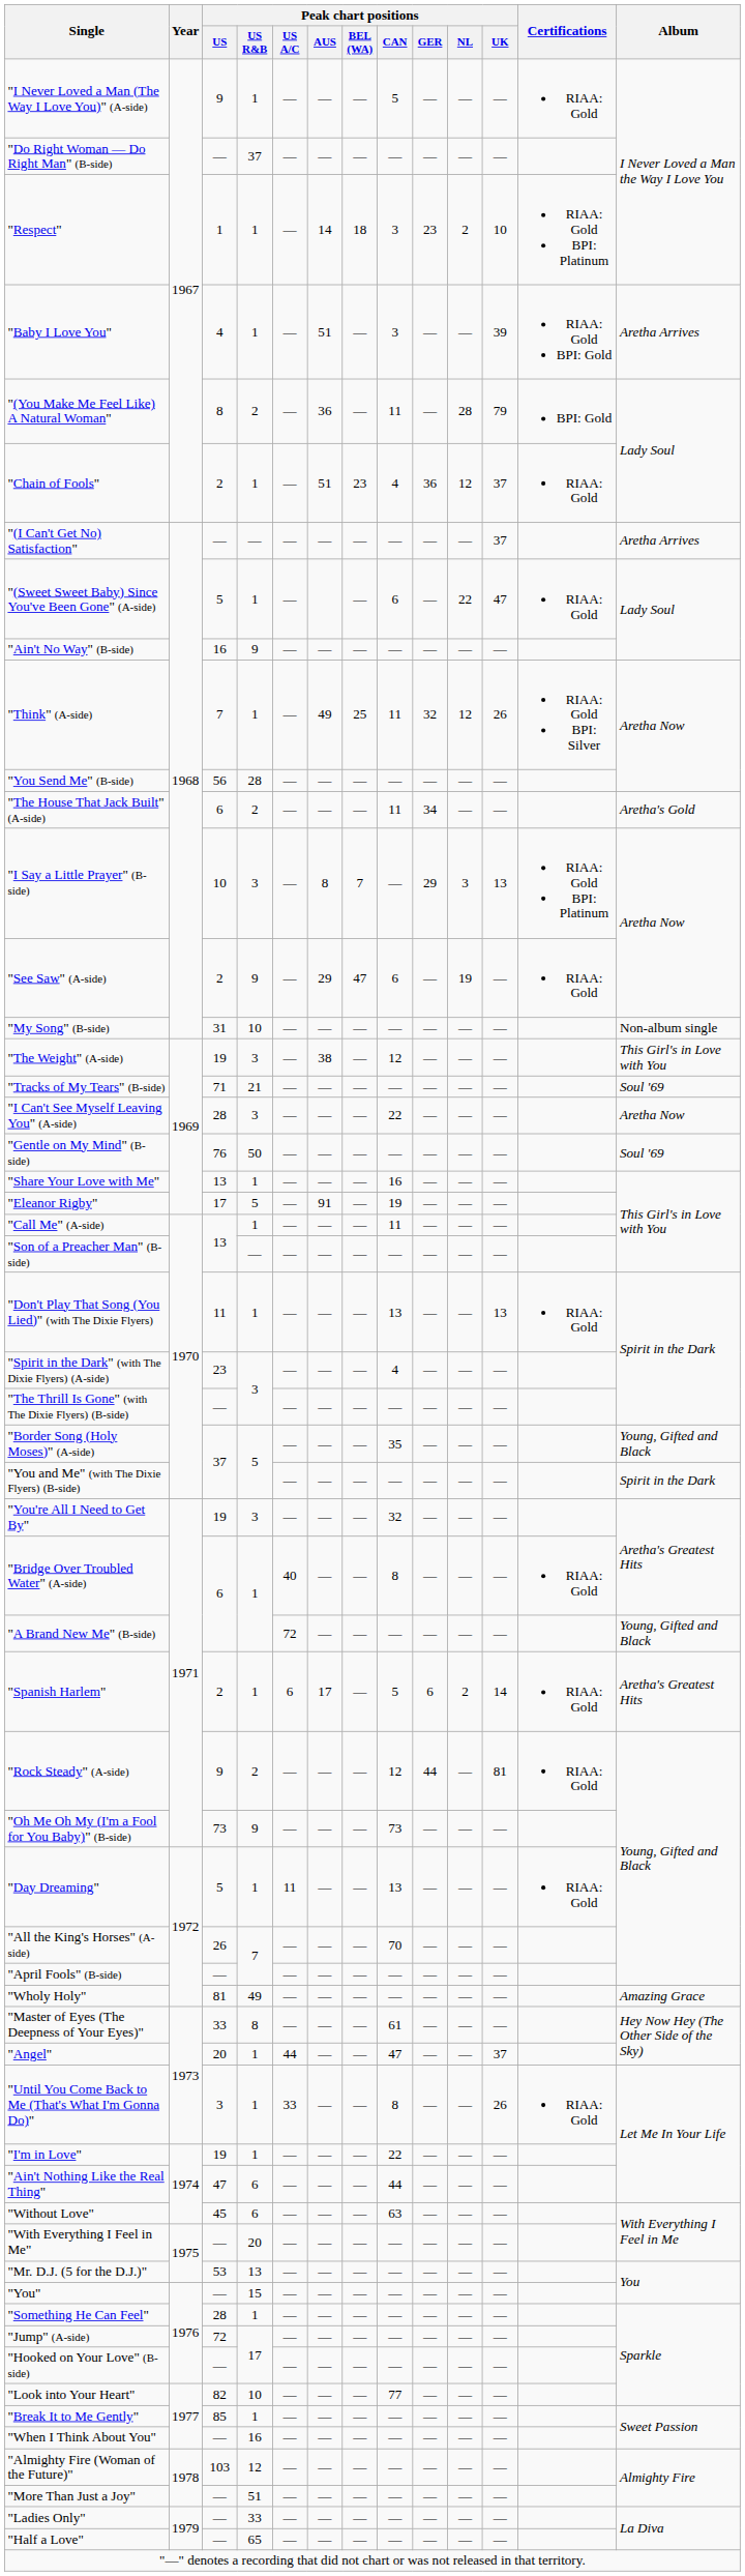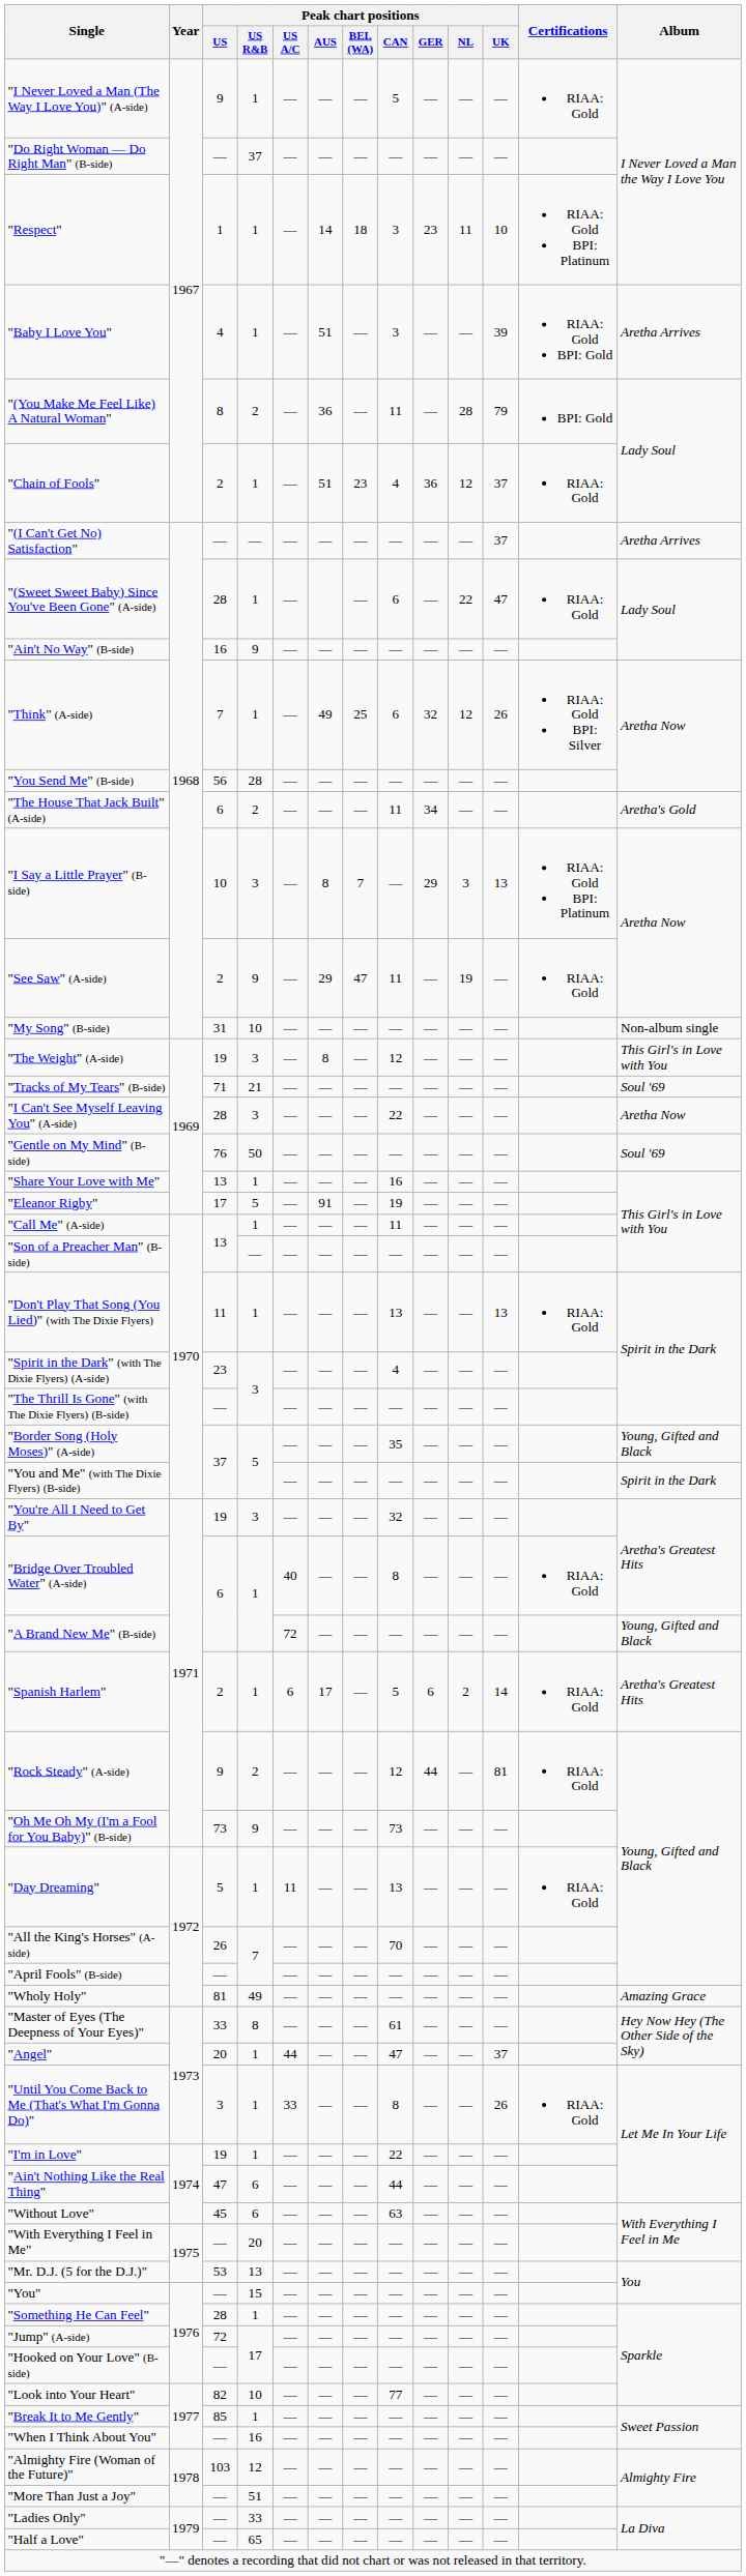 <table class="wikitable" style="text-align:center;">
 <tr>
 <th rowspan="2">Single</th>
 <th rowspan="2">Year</th>
 <th colspan="9">Peak chart positions</th>
 <th rowspan="2"><a href='#'>Certifications</a></th>
 <th rowspan="2">Album</th>
 </tr>
 <tr style="font-size:smaller;">
 <th style="width:35px;"><a href='#'>US</a><br></th>
 <th style="width:35px;"><a href='#'>US<br>R&B</a><br></th>
 <th style="width:35px;"><a href='#'>US<br>A/C</a><br></th>
 <th style="width:35px;"><a href='#'>AUS</a><br></th>
 <th style="width:35px;"><a href='#'>BEL<br>(WA)</a><br></th>
 <th style="width:35px;"><a href='#'>CAN</a><br></th>
 <th style="width:35px;"><a href='#'>GER</a><br></th>
 <th style="width:35px;"><a href='#'>NL</a><br></th>
 <th style="width:35px;"><a href='#'>UK</a><br></th>
 </tr>
 <tr>
 <td style="text-align:left;">"<a href='#'>I Never Loved a Man (The Way I Love You)</a>" <small>(A-side)</small></td>
 <td rowspan="6">1967</td>
 <td>9</td>
 <td>1</td>
 <td>—</td>
 <td>—</td>
 <td>—</td>
 <td>5</td>
 <td>—</td>
 <td>—</td>
 <td>—</td>
 <td><br><ul><li>RIAA: Gold</li></ul></td>
 <td style="text-align:left;" rowspan="3"><em>I Never Loved a Man the Way I Love You</em></td>
 </tr>
 <tr>
 <td style="text-align:left;">"<a href='#'>Do Right Woman — Do Right Man</a>" <small>(B-side)</small></td>
 <td>—</td>
 <td>37</td>
 <td>—</td>
 <td>—</td>
 <td>—</td>
 <td>—</td>
 <td>—</td>
 <td>—</td>
 <td>—</td>
 <td></td>
 </tr>
 <tr>
 <td style="text-align:left;">"<a href='#'>Respect</a>"</td>
 <td>1</td>
 <td>1</td>
 <td>—</td>
 <td>14</td>
 <td>18</td>
 <td>3</td>
 <td>23</td>
-<td>2</td>
+<td>11</td>
 <td>10</td>
 <td><br><ul><li>RIAA: Gold</li><li>BPI: Platinum</li></ul></td>
 </tr>
 <tr>
 <td style="text-align:left;">"<a href='#'>Baby I Love You</a>"</td>
 <td>4</td>
 <td>1</td>
 <td>—</td>
 <td>51</td>
 <td>—</td>
 <td>3</td>
 <td>—</td>
 <td>—</td>
 <td>39</td>
 <td><br><ul><li>RIAA: Gold</li><li>BPI: Gold</li></ul></td>
 <td style="text-align:left;"><em>Aretha Arrives</em></td>
 </tr>
 <tr>
 <td style="text-align:left;">"<a href='#'>(You Make Me Feel Like) A Natural Woman</a>"</td>
 <td>8</td>
 <td>2</td>
 <td>—</td>
 <td>36</td>
 <td>—</td>
 <td>11</td>
 <td>—</td>
 <td>28</td>
 <td>79</td>
 <td><br><ul><li>BPI: Gold</li></ul></td>
 <td style="text-align:left;" rowspan="2"><em>Lady Soul</em></td>
 </tr>
 <tr>
 <td style="text-align:left;">"<a href='#'>Chain of Fools</a>"</td>
 <td>2</td>
 <td>1</td>
 <td>—</td>
 <td>51</td>
 <td>23</td>
 <td>4</td>
 <td>36</td>
 <td>12</td>
 <td>37</td>
 <td><br><ul><li>RIAA: Gold</li></ul></td>
 </tr>
 <tr>
 <td style="text-align:left;">"<a href='#'>(I Can't Get No) Satisfaction</a>"</td>
 <td rowspan="9">1968</td>
 <td>—</td>
 <td>—</td>
 <td>—</td>
 <td>—</td>
 <td>—</td>
 <td>—</td>
 <td>—</td>
 <td>—</td>
 <td>37</td>
 <td></td>
 <td style="text-align:left;"><em>Aretha Arrives</em></td>
 </tr>
 <tr>
 <td style="text-align:left;">"<a href='#'>(Sweet Sweet Baby) Since You've Been Gone</a>" <small>(A-side)</small></td>
-<td>5</td>
+<td>28</td>
 <td>1</td>
 <td>—</td>
 <td></td>
 <td>—</td>
 <td>6</td>
 <td>—</td>
 <td>22</td>
 <td>47</td>
 <td><br><ul><li>RIAA: Gold</li></ul></td>
 <td style="text-align:left;" rowspan="2"><em>Lady Soul</em></td>
 </tr>
 <tr>
 <td style="text-align:left;">"<a href='#'>Ain't No Way</a>" <small>(B-side)</small></td>
 <td>16</td>
 <td>9</td>
 <td>—</td>
 <td>—</td>
 <td>—</td>
 <td>—</td>
 <td>—</td>
 <td>—</td>
 <td>—</td>
 <td></td>
 </tr>
 <tr>
 <td style="text-align:left;">"<a href='#'>Think</a>" <small>(A-side)</small></td>
 <td>7</td>
 <td>1</td>
 <td>—</td>
 <td>49</td>
 <td>25</td>
-<td>11</td>
+<td>6</td>
 <td>32</td>
 <td>12</td>
 <td>26</td>
 <td><br><ul><li>RIAA: Gold</li><li>BPI: Silver</li></ul></td>
 <td style="text-align:left;" rowspan="2"><em>Aretha Now</em></td>
 </tr>
 <tr>
 <td style="text-align:left;">"<a href='#'>You Send Me</a>" <small>(B-side)</small></td>
 <td>56</td>
 <td>28</td>
 <td>—</td>
 <td>—</td>
 <td>—</td>
 <td>—</td>
 <td>—</td>
 <td>—</td>
 <td>—</td>
 <td></td>
 </tr>
 <tr>
 <td style="text-align:left;">"<a href='#'>The House That Jack Built</a>" <small>(A-side)</small></td>
 <td>6</td>
 <td>2</td>
 <td>—</td>
 <td>—</td>
 <td>—</td>
 <td>11</td>
 <td>34</td>
 <td>—</td>
 <td>—</td>
 <td></td>
 <td style="text-align:left;"><em>Aretha's Gold</em></td>
 </tr>
 <tr>
 <td style="text-align:left;">"<a href='#'>I Say a Little Prayer</a>" <small>(B-side)</small></td>
 <td>10</td>
 <td>3</td>
 <td>—</td>
 <td>8</td>
 <td>7</td>
 <td>—</td>
 <td>29</td>
 <td>3</td>
 <td>13</td>
 <td><br><ul><li>RIAA: Gold</li><li>BPI: Platinum</li></ul></td>
 <td style="text-align:left;" rowspan="2"><em>Aretha Now</em></td>
 </tr>
 <tr>
 <td style="text-align:left;">"<a href='#'>See Saw</a>" <small>(A-side)</small></td>
 <td>2</td>
 <td>9</td>
 <td>—</td>
 <td>29</td>
 <td>47</td>
-<td>6</td>
+<td>11</td>
 <td>—</td>
 <td>19</td>
 <td>—</td>
 <td><br><ul><li>RIAA: Gold</li></ul></td>
 </tr>
 <tr>
 <td style="text-align:left;">"<a href='#'>My Song</a>" <small>(B-side)</small></td>
 <td>31</td>
 <td>10</td>
 <td>—</td>
 <td>—</td>
 <td>—</td>
 <td>—</td>
 <td>—</td>
 <td>—</td>
 <td>—</td>
 <td></td>
 <td style="text-align:left;">Non-album single</td>
 </tr>
 <tr>
 <td style="text-align:left;">"<a href='#'>The Weight</a>" <small>(A-side)</small></td>
 <td rowspan="6">1969</td>
 <td>19</td>
 <td>3</td>
 <td>—</td>
-<td>38</td>
+<td>8</td>
 <td>—</td>
 <td>12</td>
 <td>—</td>
 <td>—</td>
 <td>—</td>
 <td></td>
 <td style="text-align:left;"><em>This Girl's in Love with You</em></td>
 </tr>
 <tr>
 <td style="text-align:left;">"<a href='#'>Tracks of My Tears</a>" <small>(B-side)</small></td>
 <td>71</td>
 <td>21</td>
 <td>—</td>
 <td>—</td>
 <td>—</td>
 <td>—</td>
 <td>—</td>
 <td>—</td>
 <td>—</td>
 <td></td>
 <td style="text-align:left;"><em>Soul '69</em></td>
 </tr>
 <tr>
 <td style="text-align:left;">"<a href='#'>I Can't See Myself Leaving You</a>" <small>(A-side)</small></td>
 <td>28</td>
 <td>3</td>
 <td>—</td>
 <td>—</td>
 <td>—</td>
 <td>22</td>
 <td>—</td>
 <td>—</td>
 <td>—</td>
 <td></td>
 <td style="text-align:left;"><em>Aretha Now</em></td>
 </tr>
 <tr>
 <td style="text-align:left;">"<a href='#'>Gentle on My Mind</a>" <small>(B-side)</small></td>
 <td>76</td>
 <td>50</td>
 <td>—</td>
 <td>—</td>
 <td>—</td>
 <td>—</td>
 <td>—</td>
 <td>—</td>
 <td>—</td>
 <td></td>
 <td style="text-align:left;"><em>Soul '69</em></td>
 </tr>
 <tr>
 <td style="text-align:left;">"<a href='#'>Share Your Love with Me</a>"</td>
 <td>13</td>
 <td>1</td>
 <td>—</td>
 <td>—</td>
 <td>—</td>
 <td>16</td>
 <td>—</td>
 <td>—</td>
 <td>—</td>
 <td></td>
 <td style="text-align:left;" rowspan="4"><em>This Girl's in Love with You</em></td>
 </tr>
 <tr>
 <td style="text-align:left;">"<a href='#'>Eleanor Rigby</a>"</td>
 <td>17</td>
 <td>5</td>
 <td>—</td>
 <td>91</td>
 <td>—</td>
 <td>19</td>
 <td>—</td>
 <td>—</td>
 <td>—</td>
 <td></td>
 </tr>
 <tr>
 <td style="text-align:left;">"<a href='#'>Call Me</a>" <small>(A-side)</small></td>
 <td rowspan="7">1970</td>
 <td rowspan="2">13</td>
 <td>1</td>
 <td>—</td>
 <td>—</td>
 <td>—</td>
 <td>11</td>
 <td>—</td>
 <td>—</td>
 <td>—</td>
 <td></td>
 </tr>
 <tr>
 <td style="text-align:left;">"<a href='#'>Son of a Preacher Man</a>" <small>(B-side)</small></td>
 <td>—</td>
 <td>—</td>
 <td>—</td>
 <td>—</td>
 <td>—</td>
 <td>—</td>
 <td>—</td>
 <td>—</td>
 <td></td>
 </tr>
 <tr>
 <td style="text-align:left;">"<a href='#'>Don't Play That Song (You Lied)</a>" <small>(with The Dixie Flyers)</small></td>
 <td>11</td>
 <td>1</td>
 <td>—</td>
 <td>—</td>
 <td>—</td>
 <td>13</td>
 <td>—</td>
 <td>—</td>
 <td>13</td>
 <td><br><ul><li>RIAA: Gold</li></ul></td>
 <td style="text-align:left;" rowspan="3"><em>Spirit in the Dark</em></td>
 </tr>
 <tr>
 <td style="text-align:left;">"<a href='#'>Spirit in the Dark</a>" <small>(with The Dixie Flyers)</small> <small>(A-side)</small></td>
 <td>23</td>
 <td rowspan="2">3</td>
 <td>—</td>
 <td>—</td>
 <td>—</td>
 <td>4</td>
 <td>—</td>
 <td>—</td>
 <td>—</td>
 <td></td>
 </tr>
 <tr>
 <td style="text-align:left;">"<a href='#'>The Thrill Is Gone</a>" <small>(with The Dixie Flyers)</small> <small>(B-side)</small></td>
 <td>—</td>
 <td>—</td>
 <td>—</td>
 <td>—</td>
 <td>—</td>
 <td>—</td>
 <td>—</td>
 <td>—</td>
 <td></td>
 </tr>
 <tr>
 <td style="text-align:left;">"<a href='#'>Border Song (Holy Moses)</a>" <small>(A-side)</small></td>
 <td rowspan="2">37</td>
 <td rowspan="2">5</td>
 <td>—</td>
 <td>—</td>
 <td>—</td>
 <td>35</td>
 <td>—</td>
 <td>—</td>
 <td>—</td>
 <td></td>
 <td style="text-align:left;"><em>Young, Gifted and Black</em></td>
 </tr>
 <tr>
 <td style="text-align:left;">"You and Me" <small>(with The Dixie Flyers)</small> <small>(B-side)</small></td>
 <td>—</td>
 <td>—</td>
 <td>—</td>
 <td>—</td>
 <td>—</td>
 <td>—</td>
 <td>—</td>
 <td></td>
 <td style="text-align:left;"><em>Spirit in the Dark</em></td>
 </tr>
 <tr>
 <td style="text-align:left;">"<a href='#'>You're All I Need to Get By</a>"</td>
 <td rowspan="6">1971</td>
 <td>19</td>
 <td>3</td>
 <td>—</td>
 <td>—</td>
 <td>—</td>
 <td>32</td>
 <td>—</td>
 <td>—</td>
 <td>—</td>
 <td></td>
 <td style="text-align:left;" rowspan="2"><em>Aretha's Greatest Hits</em></td>
 </tr>
 <tr>
 <td style="text-align:left;">"<a href='#'>Bridge Over Troubled Water</a>" <small>(A-side)</small></td>
 <td rowspan="2">6</td>
 <td rowspan="2">1</td>
 <td>40</td>
 <td>—</td>
 <td>—</td>
 <td>8</td>
 <td>—</td>
 <td>—</td>
 <td>—</td>
 <td><br><ul><li>RIAA: Gold</li></ul></td>
 </tr>
 <tr>
 <td style="text-align:left;">"<a href='#'>A Brand New Me</a>" <small>(B-side)</small></td>
 <td>72</td>
 <td>—</td>
 <td>—</td>
 <td>—</td>
 <td>—</td>
 <td>—</td>
 <td>—</td>
 <td></td>
 <td style="text-align:left;"><em>Young, Gifted and Black</em></td>
 </tr>
 <tr>
 <td style="text-align:left;">"<a href='#'>Spanish Harlem</a>"</td>
 <td>2</td>
 <td>1</td>
 <td>6</td>
 <td>17</td>
 <td>—</td>
 <td>5</td>
 <td>6</td>
 <td>2</td>
 <td>14</td>
 <td><br><ul><li>RIAA: Gold</li></ul></td>
 <td style="text-align:left;"><em>Aretha's Greatest Hits</em></td>
 </tr>
 <tr>
 <td style="text-align:left;">"<a href='#'>Rock Steady</a>" <small>(A-side)</small></td>
 <td>9</td>
 <td>2</td>
 <td>—</td>
 <td>—</td>
 <td>—</td>
 <td>12</td>
 <td>44</td>
 <td>—</td>
 <td>81</td>
 <td><br><ul><li>RIAA: Gold</li></ul></td>
 <td style="text-align:left;" rowspan="5"><em>Young, Gifted and Black</em></td>
 </tr>
 <tr>
 <td style="text-align:left;">"<a href='#'>Oh Me Oh My (I'm a Fool for You Baby)</a>" <small>(B-side)</small></td>
 <td>73</td>
 <td>9</td>
 <td>—</td>
 <td>—</td>
 <td>—</td>
 <td>73</td>
 <td>—</td>
 <td>—</td>
 <td>—</td>
 <td></td>
 </tr>
 <tr>
 <td style="text-align:left;">"<a href='#'>Day Dreaming</a>"</td>
 <td rowspan="4">1972</td>
 <td>5</td>
 <td>1</td>
 <td>11</td>
 <td>—</td>
 <td>—</td>
 <td>13</td>
 <td>—</td>
 <td>—</td>
 <td>—</td>
 <td><br><ul><li>RIAA: Gold</li></ul></td>
 </tr>
 <tr>
 <td style="text-align:left;">"All the King's Horses" <small>(A-side)</small></td>
 <td>26</td>
 <td rowspan="2">7</td>
 <td>—</td>
 <td>—</td>
 <td>—</td>
 <td>70</td>
 <td>—</td>
 <td>—</td>
 <td>—</td>
 <td></td>
 </tr>
 <tr>
 <td style="text-align:left;">"April Fools" <small>(B-side)</small></td>
 <td>—</td>
 <td>—</td>
 <td>—</td>
 <td>—</td>
 <td>—</td>
 <td>—</td>
 <td>—</td>
 <td>—</td>
 <td></td>
 </tr>
 <tr>
 <td style="text-align:left;">"Wholy Holy"</td>
 <td>81</td>
 <td>49</td>
 <td>—</td>
 <td>—</td>
 <td>—</td>
 <td>—</td>
 <td>—</td>
 <td>—</td>
 <td>—</td>
 <td></td>
 <td style="text-align:left;"><em>Amazing Grace</em></td>
 </tr>
 <tr>
 <td style="text-align:left;">"Master of Eyes (The Deepness of Your Eyes)"</td>
 <td rowspan="3">1973</td>
 <td>33</td>
 <td>8</td>
 <td>—</td>
 <td>—</td>
 <td>—</td>
 <td>61</td>
 <td>—</td>
 <td>—</td>
 <td>—</td>
 <td></td>
 <td style="text-align:left;" rowspan="2"><em>Hey Now Hey (The Other Side of the Sky)</em></td>
 </tr>
 <tr>
 <td style="text-align:left;">"<a href='#'>Angel</a>"</td>
 <td>20</td>
 <td>1</td>
 <td>44</td>
 <td>—</td>
 <td>—</td>
 <td>47</td>
 <td>—</td>
 <td>—</td>
 <td>37</td>
 <td></td>
 </tr>
 <tr>
 <td style="text-align:left;">"<a href='#'>Until You Come Back to Me (That's What I'm Gonna Do)</a>"</td>
 <td>3</td>
 <td>1</td>
 <td>33</td>
 <td>—</td>
 <td>—</td>
 <td>8</td>
 <td>—</td>
 <td>—</td>
 <td>26</td>
 <td><br><ul><li>RIAA: Gold</li></ul></td>
 <td style="text-align:left;" rowspan="3"><em>Let Me In Your Life</em></td>
 </tr>
 <tr>
 <td style="text-align:left;">"<a href='#'>I'm in Love</a>"</td>
 <td rowspan="3">1974</td>
 <td>19</td>
 <td>1</td>
 <td>—</td>
 <td>—</td>
 <td>—</td>
 <td>22</td>
 <td>—</td>
 <td>—</td>
 <td>—</td>
 <td></td>
 </tr>
 <tr>
 <td style="text-align:left;">"<a href='#'>Ain't Nothing Like the Real Thing</a>"</td>
 <td>47</td>
 <td>6</td>
 <td>—</td>
 <td>—</td>
 <td>—</td>
 <td>44</td>
 <td>—</td>
 <td>—</td>
 <td>—</td>
 <td></td>
 </tr>
 <tr>
 <td style="text-align:left;">"Without Love"</td>
 <td>45</td>
 <td>6</td>
 <td>—</td>
 <td>—</td>
 <td>—</td>
 <td>63</td>
 <td>—</td>
 <td>—</td>
 <td>—</td>
 <td></td>
 <td style="text-align:left;" rowspan="2"><em>With Everything I Feel in Me</em></td>
 </tr>
 <tr>
 <td style="text-align:left;">"With Everything I Feel in Me"</td>
 <td rowspan="2">1975</td>
 <td>—</td>
 <td>20</td>
 <td>—</td>
 <td>—</td>
 <td>—</td>
 <td>—</td>
 <td>—</td>
 <td>—</td>
 <td>—</td>
 <td></td>
 </tr>
 <tr>
 <td style="text-align:left;">"Mr. D.J. (5 for the D.J.)"</td>
 <td>53</td>
 <td>13</td>
 <td>—</td>
 <td>—</td>
 <td>—</td>
 <td>—</td>
 <td>—</td>
 <td>—</td>
 <td>—</td>
 <td></td>
 <td style="text-align:left;" rowspan="2"><em>You</em></td>
 </tr>
 <tr>
 <td style="text-align:left;">"You"</td>
 <td rowspan="4">1976</td>
 <td>—</td>
 <td>15</td>
 <td>—</td>
 <td>—</td>
 <td>—</td>
 <td>—</td>
 <td>—</td>
 <td>—</td>
 <td>—</td>
 <td></td>
 </tr>
 <tr>
 <td style="text-align:left;">"<a href='#'>Something He Can Feel</a>"</td>
 <td>28</td>
 <td>1</td>
 <td>—</td>
 <td>—</td>
 <td>—</td>
 <td>—</td>
 <td>—</td>
 <td>—</td>
 <td>—</td>
 <td></td>
 <td style="text-align:left;" rowspan="4"><em>Sparkle</em></td>
 </tr>
 <tr>
 <td style="text-align:left;">"Jump" <small>(A-side)</small></td>
 <td>72</td>
 <td rowspan="2">17</td>
 <td>—</td>
 <td>—</td>
 <td>—</td>
 <td>—</td>
 <td>—</td>
 <td>—</td>
 <td>—</td>
 <td></td>
 </tr>
 <tr>
 <td style="text-align:left;">"Hooked on Your Love" <small>(B-side)</small></td>
 <td>—</td>
 <td>—</td>
 <td>—</td>
 <td>—</td>
 <td>—</td>
 <td>—</td>
 <td>—</td>
 <td>—</td>
 <td></td>
 </tr>
 <tr>
 <td style="text-align:left;">"Look into Your Heart"</td>
 <td rowspan="3">1977</td>
 <td>82</td>
 <td>10</td>
 <td>—</td>
 <td>—</td>
 <td>—</td>
 <td>77</td>
 <td>—</td>
 <td>—</td>
 <td>—</td>
 <td></td>
 </tr>
 <tr>
 <td style="text-align:left;">"<a href='#'>Break It to Me Gently</a>"</td>
 <td>85</td>
 <td>1</td>
 <td>—</td>
 <td>—</td>
 <td>—</td>
 <td>—</td>
 <td>—</td>
 <td>—</td>
 <td>—</td>
 <td></td>
 <td style="text-align:left;" rowspan="2"><em>Sweet Passion</em></td>
 </tr>
 <tr>
 <td style="text-align:left;">"When I Think About You"</td>
 <td>—</td>
 <td>16</td>
 <td>—</td>
 <td>—</td>
 <td>—</td>
 <td>—</td>
 <td>—</td>
 <td>—</td>
 <td>—</td>
 <td></td>
 </tr>
 <tr>
 <td style="text-align:left;">"Almighty Fire (Woman of the Future)"</td>
 <td rowspan="2">1978</td>
 <td>103</td>
 <td>12</td>
 <td>—</td>
 <td>—</td>
 <td>—</td>
 <td>—</td>
 <td>—</td>
 <td>—</td>
 <td>—</td>
 <td></td>
 <td style="text-align:left;" rowspan="2"><em>Almighty Fire</em></td>
 </tr>
 <tr>
 <td style="text-align:left;">"More Than Just a Joy"</td>
 <td>—</td>
 <td>51</td>
 <td>—</td>
 <td>—</td>
 <td>—</td>
 <td>—</td>
 <td>—</td>
 <td>—</td>
 <td>—</td>
 <td></td>
 </tr>
 <tr>
 <td style="text-align:left;">"Ladies Only"</td>
 <td rowspan="2">1979</td>
 <td>—</td>
 <td>33</td>
 <td>—</td>
 <td>—</td>
 <td>—</td>
 <td>—</td>
 <td>—</td>
 <td>—</td>
 <td>—</td>
 <td></td>
 <td style="text-align:left;" rowspan="2"><em>La Diva</em></td>
 </tr>
 <tr>
 <td style="text-align:left;">"Half a Love"</td>
 <td>—</td>
 <td>65</td>
 <td>—</td>
 <td>—</td>
 <td>—</td>
 <td>—</td>
 <td>—</td>
 <td>—</td>
 <td>—</td>
 <td></td>
 </tr>
 <tr>
 <td colspan="18">"—" denotes a recording that did not chart or was not released in that territory.</td>
 </tr>
 </table>
